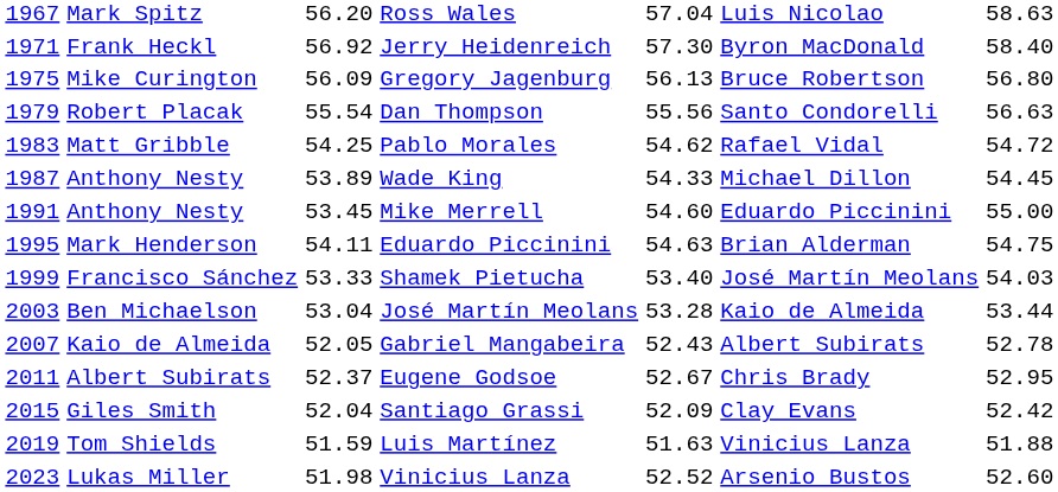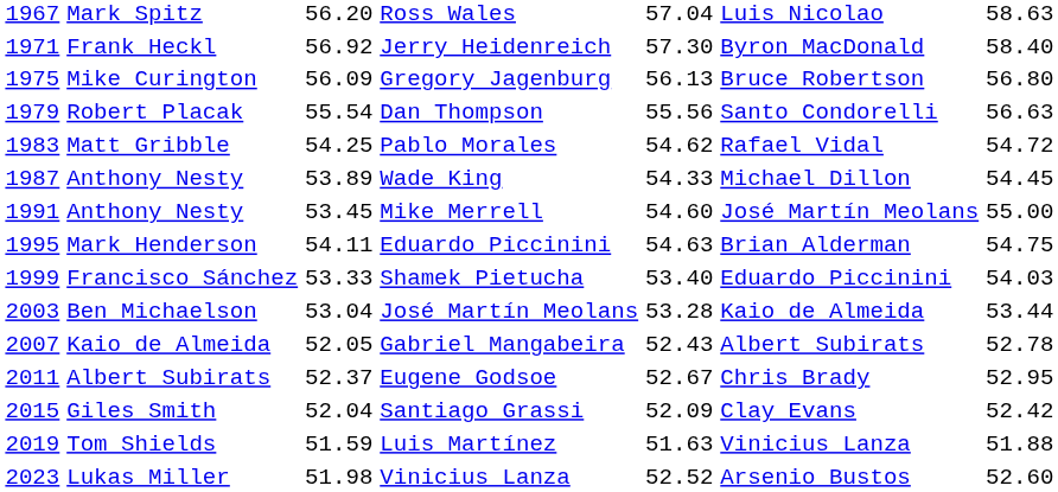 <table>
 <tr>
 <td align=center><a href='#'>1967</a></td>
 <td> <a href='#'>Mark Spitz</a></td>
 <td>56.20</td>
 <td> <a href='#'>Ross Wales</a></td>
 <td>57.04</td>
 <td> <a href='#'>Luis Nicolao</a></td>
 <td>58.63</td>
 </tr>
 <tr>
 <td align=center><a href='#'>1971</a></td>
 <td> <a href='#'>Frank Heckl</a></td>
 <td>56.92</td>
 <td> <a href='#'>Jerry Heidenreich</a></td>
 <td>57.30</td>
 <td> <a href='#'>Byron MacDonald</a></td>
 <td>58.40</td>
 </tr>
 <tr>
 <td align=center><a href='#'>1975</a></td>
 <td> <a href='#'>Mike Curington</a></td>
 <td>56.09</td>
 <td> <a href='#'>Gregory Jagenburg</a></td>
 <td>56.13</td>
 <td> <a href='#'>Bruce Robertson</a></td>
 <td>56.80</td>
 </tr>
 <tr>
 <td align=center><a href='#'>1979</a></td>
 <td> <a href='#'>Robert Placak</a></td>
 <td>55.54</td>
 <td> <a href='#'>Dan Thompson</a></td>
 <td>55.56</td>
 <td> <a href='#'>Santo Condorelli</a></td>
 <td>56.63</td>
 </tr>
 <tr>
 <td align=center><a href='#'>1983</a></td>
 <td> <a href='#'>Matt Gribble</a></td>
 <td>54.25</td>
 <td> <a href='#'>Pablo Morales</a></td>
 <td>54.62</td>
 <td> <a href='#'>Rafael Vidal</a></td>
 <td>54.72</td>
 </tr>
 <tr>
 <td align=center><a href='#'>1987</a></td>
 <td> <a href='#'>Anthony Nesty</a></td>
 <td>53.89</td>
 <td> <a href='#'>Wade King</a></td>
 <td>54.33</td>
 <td> <a href='#'>Michael Dillon</a></td>
 <td>54.45</td>
 </tr>
 <tr>
 <td align=center><a href='#'>1991</a></td>
 <td> <a href='#'>Anthony Nesty</a></td>
 <td>53.45</td>
 <td> <a href='#'>Mike Merrell</a></td>
 <td>54.60</td>
-<td> <a href='#'>Eduardo Piccinini</a></td>
+<td> <a href='#'>José Martín Meolans</a></td>
 <td>55.00</td>
 </tr>
 <tr>
 <td align=center><a href='#'>1995</a></td>
 <td> <a href='#'>Mark Henderson</a></td>
 <td>54.11</td>
 <td> <a href='#'>Eduardo Piccinini</a></td>
 <td>54.63</td>
 <td> <a href='#'>Brian Alderman</a></td>
 <td>54.75</td>
 </tr>
 <tr>
 <td align=center><a href='#'>1999</a></td>
 <td> <a href='#'>Francisco Sánchez</a></td>
 <td>53.33</td>
 <td> <a href='#'>Shamek Pietucha</a></td>
 <td>53.40</td>
-<td> <a href='#'>José Martín Meolans</a></td>
+<td> <a href='#'>Eduardo Piccinini</a></td>
 <td>54.03</td>
 </tr>
 <tr>
 <td align=center><a href='#'>2003</a></td>
 <td> <a href='#'>Ben Michaelson</a></td>
 <td>53.04</td>
 <td> <a href='#'>José Martín Meolans</a></td>
 <td>53.28</td>
 <td> <a href='#'>Kaio de Almeida</a></td>
 <td>53.44</td>
 </tr>
 <tr>
 <td align=center><a href='#'>2007</a></td>
 <td> <a href='#'>Kaio de Almeida</a></td>
 <td>52.05</td>
 <td> <a href='#'>Gabriel Mangabeira</a></td>
 <td>52.43</td>
 <td> <a href='#'>Albert Subirats</a></td>
 <td>52.78</td>
 </tr>
 <tr>
 <td align=center><a href='#'>2011</a></td>
 <td> <a href='#'>Albert Subirats</a></td>
 <td>52.37</td>
 <td> <a href='#'>Eugene Godsoe</a></td>
 <td>52.67</td>
 <td> <a href='#'>Chris Brady</a></td>
 <td>52.95</td>
 </tr>
 <tr>
 <td align=center><a href='#'>2015</a></td>
 <td> <a href='#'>Giles Smith</a></td>
 <td>52.04</td>
 <td> <a href='#'>Santiago Grassi</a></td>
 <td>52.09</td>
 <td> <a href='#'>Clay Evans</a></td>
 <td>52.42</td>
 </tr>
 <tr>
 <td align=center><a href='#'>2019</a></td>
 <td> <a href='#'>Tom Shields</a></td>
 <td>51.59</td>
 <td> <a href='#'>Luis Martínez</a></td>
 <td>51.63</td>
 <td> <a href='#'>Vinicius Lanza</a></td>
 <td>51.88</td>
 </tr>
 <tr>
 <td align=center><a href='#'>2023</a></td>
 <td> <a href='#'>Lukas Miller</a></td>
 <td>51.98</td>
 <td> <a href='#'>Vinicius Lanza</a></td>
 <td>52.52</td>
 <td> <a href='#'>Arsenio Bustos</a></td>
 <td>52.60</td>
 </tr>
 </table>
